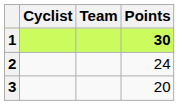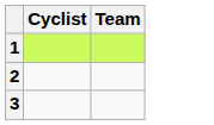 <table class="wikitable">
 <tr>
 <th></th>
 <th>Cyclist</th>
 <th>Team</th>
-<th>Points</th>
 </tr>
 <tr style="background:#CCFB5D;">
 <th>1</th>
 <td><strong></strong></td>
 <td><strong></strong></td>
-<td align=right><strong>30</strong></td>
 </tr>
 <tr>
 <th>2</th>
 <td></td>
 <td></td>
-<td align=right>24</td>
 </tr>
 <tr>
 <th>3</th>
 <td></td>
 <td></td>
-<td align=right>20</td>
 </tr>
 </table>
